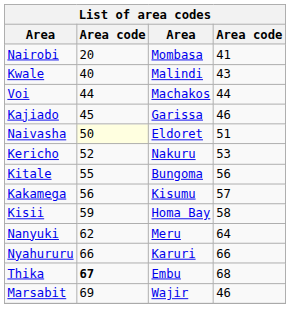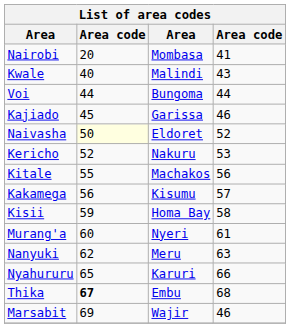 <table class="wikitable" border=1>
 <tr>
 <th colspan=4 align="center">List of area codes</th>
 </tr>
 <tr>
 <th>Area</th>
 <th>Area code</th>
 <th>Area</th>
 <th>Area code</th>
 </tr>
 <tr>
 <td><a href='#'>Nairobi</a></td>
 <td>20</td>
 <td><a href='#'>Mombasa</a></td>
 <td>41</td>
 </tr>
 <tr>
 <td><a href='#'>Kwale</a></td>
 <td>40</td>
 <td><a href='#'>Malindi</a></td>
 <td>43</td>
 </tr>
 <tr>
 <td><a href='#'>Voi</a></td>
 <td>44</td>
-<td><a href='#'>Machakos</a></td>
+<td><a href='#'>Bungoma</a></td>
 <td>44</td>
 </tr>
 <tr>
 <td><a href='#'>Kajiado</a></td>
 <td>45</td>
 <td><a href='#'>Garissa</a></td>
 <td>46</td>
 </tr>
 <tr>
 <td><a href='#'>Naivasha</a></td>
 <td style="background: lightyellow;">50</td>
 <td><a href='#'>Eldoret</a></td>
-<td>51</td>
+<td>52</td>
 </tr>
 <tr>
 <td><a href='#'>Kericho</a></td>
 <td>52</td>
 <td><a href='#'>Nakuru</a></td>
 <td>53</td>
 </tr>
 <tr>
 <td><a href='#'>Kitale</a></td>
 <td>55</td>
-<td><a href='#'>Bungoma</a></td>
+<td><a href='#'>Machakos</a></td>
 <td>56</td>
 </tr>
 <tr>
 <td><a href='#'>Kakamega</a></td>
 <td>56</td>
 <td><a href='#'>Kisumu</a></td>
 <td>57</td>
 </tr>
 <tr>
 <td><a href='#'>Kisii</a></td>
 <td>59</td>
 <td><a href='#'>Homa Bay</a></td>
 <td>58</td>
 </tr>
 <tr>
+<td><a href='#'>Murang'a</a></td>
+<td>60</td>
+<td><a href='#'>Nyeri</a></td>
+<td>61</td>
+</tr>
+<tr>
 <td><a href='#'>Nanyuki</a></td>
 <td>62</td>
 <td><a href='#'>Meru</a></td>
-<td>64</td>
+<td>63</td>
 </tr>
 <tr>
 <td><a href='#'>Nyahururu</a></td>
-<td>66</td>
+<td>65</td>
 <td><a href='#'>Karuri</a></td>
 <td>66</td>
 </tr>
 <tr>
 <td><a href='#'>Thika</a></td>
 <td><strong>67</strong></td>
 <td><a href='#'>Embu</a></td>
 <td>68</td>
 </tr>
 <tr>
 <td><a href='#'>Marsabit</a></td>
 <td>69</td>
 <td><a href='#'>Wajir</a></td>
 <td>46</td>
 </tr>
 <tr>
 </tr>
 </table>
